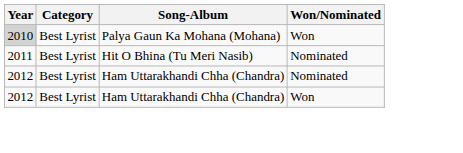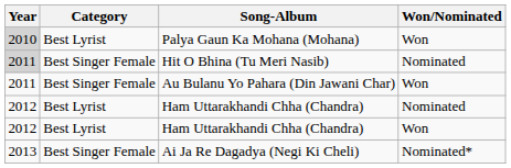 <table class="wikitable sortable">
 <tr>
 <th>Year</th>
 <th>Category</th>
 <th>Song-Album</th>
 <th>Won/Nominated</th>
 </tr>
 <tr>
 <td style="background: lightgrey;">2010</td>
 <td>Best Lyrist</td>
 <td>Palya Gaun Ka Mohana (Mohana)</td>
 <td>Won</td>
 </tr>
 <tr>
-<td>2011</td>
-<td>Best Lyrist</td>
+<td style="background: lightgrey;">2011</td>
+<td>Best Singer Female</td>
 <td>Hit O Bhina (Tu Meri Nasib)</td>
 <td>Nominated</td>
+</tr>
+<tr>
+<td>2011</td>
+<td>Best Singer Female</td>
+<td>Au Bulanu Yo Pahara (Din Jawani Char)</td>
+<td>Won</td>
 </tr>
 <tr>
 <td>2012</td>
 <td>Best Lyrist</td>
 <td>Ham Uttarakhandi Chha (Chandra)</td>
 <td>Nominated</td>
 </tr>
 <tr>
 <td>2012</td>
 <td>Best Lyrist</td>
 <td>Ham Uttarakhandi Chha (Chandra)</td>
 <td>Won</td>
 </tr>
+<tr>
+<td>2013</td>
+<td>Best Singer Female</td>
+<td>Ai Ja Re Dagadya (Negi Ki Cheli)</td>
+<td>Nominated*</td>
+</tr>
 </table>
